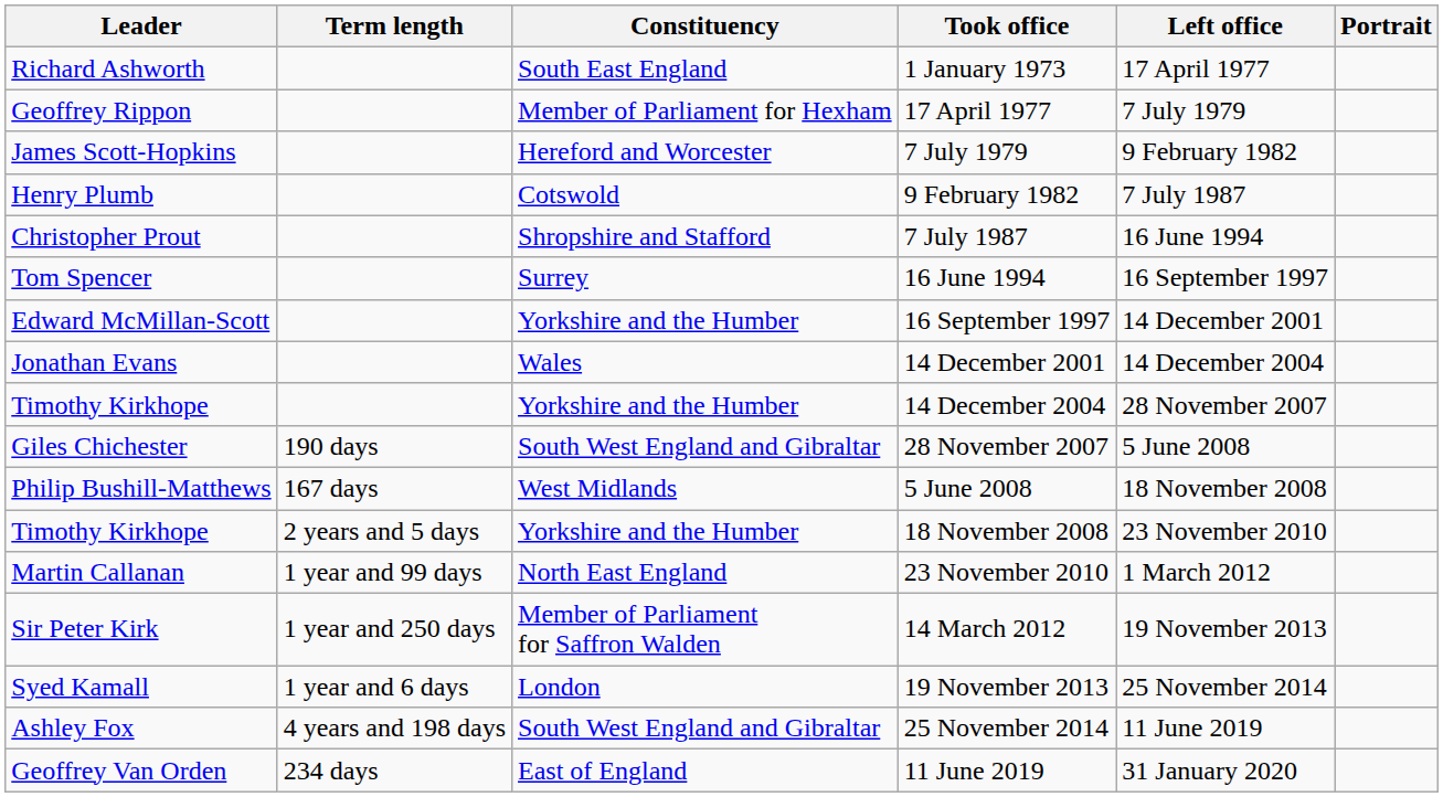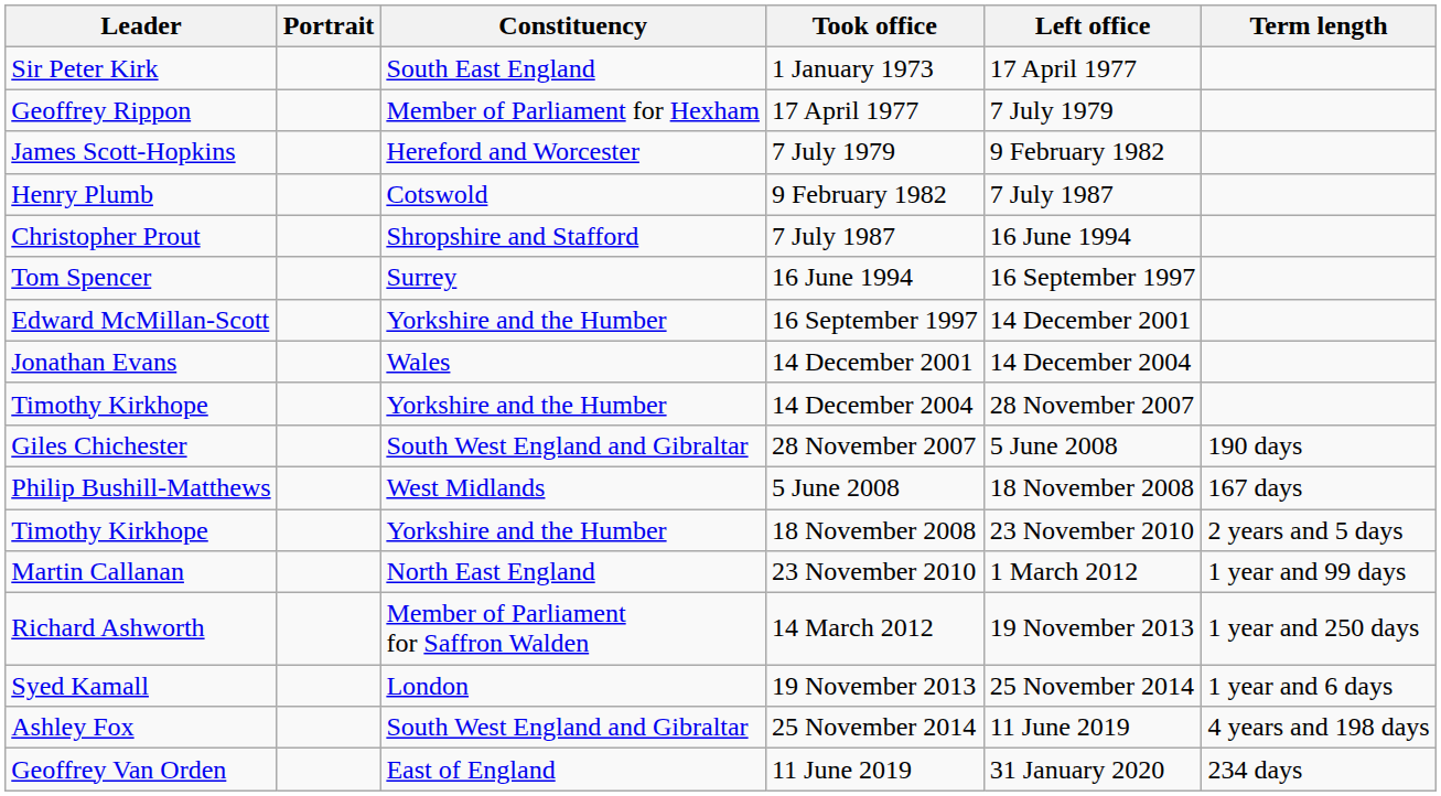 <table class="wikitable">
 <tr>
 <th>Leader</th>
-<th>Term length</th>
+<th>Portrait</th>
 <th>Constituency</th>
 <th>Took office</th>
 <th>Left office</th>
-<th>Portrait</th>
+<th>Term length</th>
 </tr>
 <tr>
-<td><a href='#'>Richard Ashworth</a></td>
+<td><a href='#'>Sir Peter Kirk</a></td>
 <td></td>
 <td><a href='#'>South East England</a></td>
 <td>1 January 1973</td>
 <td>17 April 1977</td>
 <td></td>
 </tr>
 <tr>
 <td><a href='#'>Geoffrey Rippon</a></td>
 <td></td>
 <td><a href='#'>Member of Parliament</a>  for <a href='#'>Hexham</a></td>
 <td>17 April 1977</td>
 <td>7 July 1979</td>
 <td></td>
 </tr>
 <tr>
 <td><a href='#'>James Scott-Hopkins</a></td>
 <td></td>
 <td><a href='#'>Hereford and Worcester</a></td>
 <td>7 July 1979</td>
 <td>9 February 1982</td>
 <td></td>
 </tr>
 <tr>
 <td><a href='#'>Henry Plumb</a></td>
 <td></td>
 <td><a href='#'>Cotswold</a></td>
 <td>9 February 1982</td>
 <td>7 July 1987</td>
 <td></td>
 </tr>
 <tr>
 <td><a href='#'>Christopher Prout</a></td>
 <td></td>
 <td><a href='#'>Shropshire and Stafford</a></td>
 <td>7 July 1987</td>
 <td>16 June 1994</td>
 <td></td>
 </tr>
 <tr>
 <td><a href='#'>Tom Spencer</a></td>
 <td></td>
 <td><a href='#'>Surrey</a></td>
 <td>16 June 1994</td>
 <td>16 September 1997</td>
 <td></td>
 </tr>
 <tr>
 <td><a href='#'>Edward McMillan-Scott</a></td>
 <td></td>
 <td><a href='#'>Yorkshire and the Humber</a></td>
 <td>16 September 1997</td>
 <td>14 December 2001</td>
 <td></td>
 </tr>
 <tr>
 <td><a href='#'>Jonathan Evans</a></td>
 <td></td>
 <td><a href='#'>Wales</a></td>
 <td>14 December 2001</td>
 <td>14 December 2004</td>
 <td></td>
 </tr>
 <tr>
 <td><a href='#'>Timothy Kirkhope</a></td>
 <td></td>
 <td><a href='#'>Yorkshire and the Humber</a></td>
 <td>14 December 2004</td>
 <td>28 November 2007</td>
 <td></td>
 </tr>
 <tr>
 <td><a href='#'>Giles Chichester</a></td>
-<td>190 days</td>
+<td></td>
 <td><a href='#'>South West England and Gibraltar</a></td>
 <td>28 November 2007</td>
 <td>5 June 2008</td>
-<td></td>
+<td>190 days</td>
 </tr>
 <tr>
 <td><a href='#'>Philip Bushill-Matthews</a></td>
-<td>167 days</td>
+<td></td>
 <td><a href='#'>West Midlands</a></td>
 <td>5 June 2008</td>
 <td>18 November 2008</td>
-<td></td>
+<td>167 days</td>
 </tr>
 <tr>
 <td><a href='#'>Timothy Kirkhope</a></td>
-<td>2 years and 5 days</td>
+<td></td>
 <td><a href='#'>Yorkshire and the Humber</a></td>
 <td>18 November 2008</td>
 <td>23 November 2010</td>
-<td></td>
+<td>2 years and 5 days</td>
 </tr>
 <tr>
 <td><a href='#'>Martin Callanan</a></td>
-<td>1 year and 99 days</td>
+<td></td>
 <td><a href='#'>North East England</a></td>
 <td>23 November 2010</td>
 <td>1 March 2012</td>
-<td></td>
+<td>1 year and 99 days</td>
 </tr>
 <tr>
-<td><a href='#'>Sir Peter Kirk</a></td>
-<td>1 year and 250 days</td>
+<td><a href='#'>Richard Ashworth</a></td>
+<td></td>
 <td><a href='#'>Member of Parliament</a><br>for <a href='#'>Saffron Walden</a></td>
 <td>14 March 2012</td>
 <td>19 November 2013</td>
-<td></td>
+<td>1 year and 250 days</td>
 </tr>
 <tr>
 <td><a href='#'>Syed Kamall</a></td>
-<td>1 year and 6 days</td>
+<td></td>
 <td><a href='#'>London</a></td>
 <td>19 November 2013</td>
 <td>25 November 2014</td>
-<td></td>
+<td>1 year and 6 days</td>
 </tr>
 <tr>
 <td><a href='#'>Ashley Fox</a></td>
-<td>4 years and 198 days</td>
+<td></td>
 <td><a href='#'>South West England and Gibraltar</a></td>
 <td>25 November 2014</td>
 <td>11 June 2019</td>
-<td></td>
+<td>4 years and 198 days</td>
 </tr>
 <tr>
 <td><a href='#'>Geoffrey Van Orden</a></td>
-<td>234 days</td>
+<td></td>
 <td><a href='#'>East of England</a></td>
 <td>11 June 2019</td>
 <td>31 January 2020</td>
-<td></td>
+<td>234 days</td>
 </tr>
 </table>
